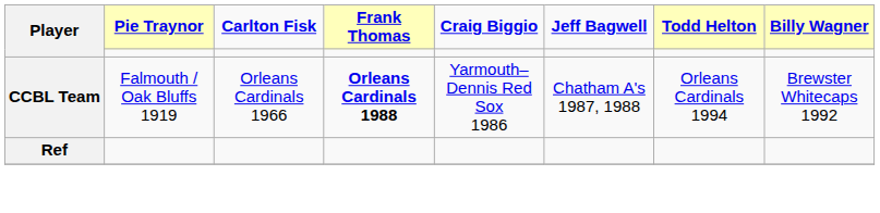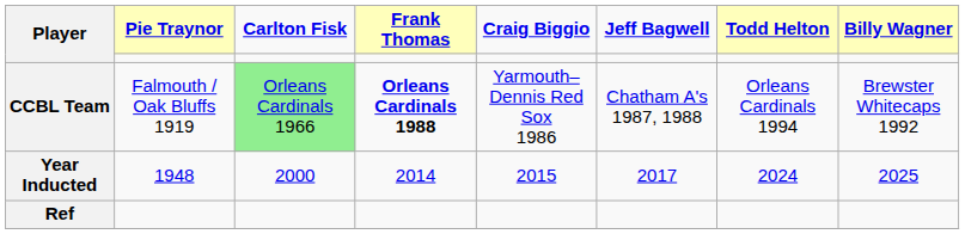 <table class="wikitable" style="text-align:center">
 <tr>
 <th scope="row" rowspan="2">Player</th>
 <td style="width: 100px; background:#ffb"><strong><a href='#'>Pie Traynor</a></strong></td>
 <td style="width: 100px;"><strong><a href='#'>Carlton Fisk</a></strong></td>
 <td style="width: 100px; background:#ffb"><strong><a href='#'>Frank Thomas</a></strong></td>
 <td style="width: 100px;"><strong><a href='#'>Craig Biggio</a></strong></td>
 <td style="width: 100px;"><strong><a href='#'>Jeff Bagwell</a></strong></td>
 <td style="width: 100px; background:#ffb"><strong><a href='#'>Todd Helton</a></strong></td>
 <td style="width: 100px; background:#ffb"><strong><a href='#'>Billy Wagner</a></strong></td>
 </tr>
 <tr>
 <td></td>
 <td></td>
 <td></td>
 <td></td>
 <td></td>
 <td></td>
 <td></td>
 </tr>
 <tr>
 <th scope="row">CCBL Team</th>
 <td><a href='#'>Falmouth /<br>Oak Bluffs</a><br>1919</td>
-<td><a href='#'>Orleans Cardinals</a><br>1966</td>
+<td style="background: lightgreen;"><a href='#'>Orleans Cardinals</a><br>1966</td>
 <td><strong><a href='#'>Orleans Cardinals</a><br>1988</strong></td>
 <td><a href='#'>Yarmouth–Dennis Red Sox</a><br>1986</td>
 <td><a href='#'>Chatham A's</a><br>1987, 1988</td>
 <td><a href='#'>Orleans Cardinals</a><br>1994</td>
 <td><a href='#'>Brewster Whitecaps</a><br>1992</td>
+</tr>
+<tr>
+<th scope="row">Year<br>Inducted</th>
+<td><a href='#'>1948</a></td>
+<td><a href='#'>2000</a></td>
+<td><a href='#'>2014</a></td>
+<td><a href='#'>2015</a></td>
+<td><a href='#'>2017</a></td>
+<td><a href='#'>2024</a></td>
+<td><a href='#'>2025</a></td>
 </tr>
 <tr>
 <th scope="row">Ref</th>
 <td></td>
 <td></td>
 <td></td>
 <td></td>
 <td></td>
 <td></td>
 <td></td>
 </tr>
 <tr>
 </tr>
 </table>
